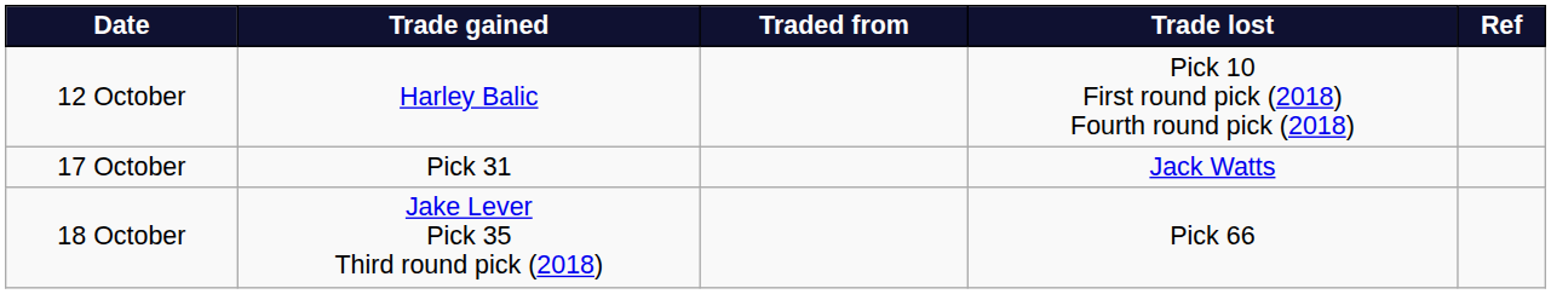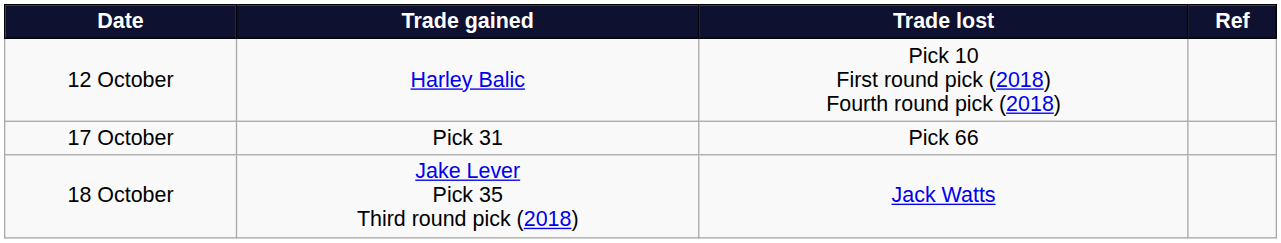 <table class="wikitable" style="text-align:center; font-size:100%; width:60%;">
 <tr style="color:#FFFFFF;">
 <th style="background:#0F1131; border: solid black 1px;">Date</th>
 <th style="background:#0F1131; border: solid black 1px;">Trade gained</th>
-<th style="background:#0F1131; border: solid black 1px;">Traded from</th>
 <th style="background:#0F1131; border: solid black 1px;">Trade lost</th>
 <th style="background:#0F1131; border: solid black 1px;">Ref</th>
 </tr>
 <tr>
 <td>12 October</td>
 <td><a href='#'>Harley Balic</a></td>
-<td></td>
 <td>Pick 10<br>First round pick (<a href='#'>2018</a>)<br>Fourth round pick (<a href='#'>2018</a>)</td>
 <td></td>
 </tr>
 <tr>
 <td>17 October</td>
 <td>Pick 31</td>
-<td></td>
-<td><a href='#'>Jack Watts</a></td>
+<td>Pick 66</td>
 <td></td>
 </tr>
 <tr>
 <td>18 October</td>
 <td><a href='#'>Jake Lever</a><br>Pick 35<br>Third round pick (<a href='#'>2018</a>)</td>
-<td></td>
-<td>Pick 66</td>
+<td><a href='#'>Jack Watts</a></td>
 <td></td>
 </tr>
 </table>
